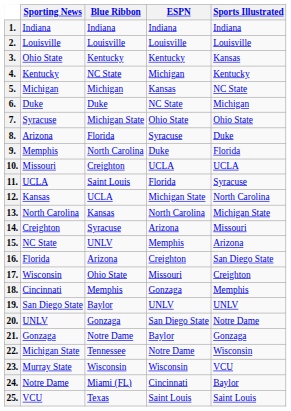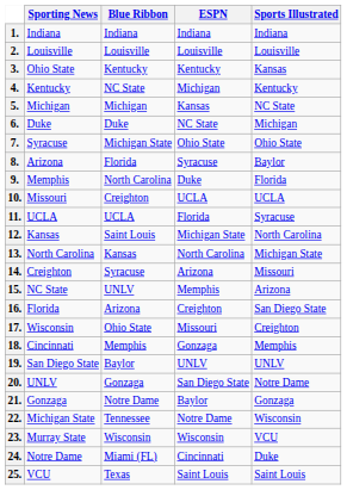 <table class="wikitable" style="white-space:nowrap; font-size:90%;">
 <tr>
 <td style="background:white; border-top-style:hidden; border-left-style:hidden;"></td>
 <th><a href='#'>Sporting News</a></th>
 <th><a href='#'>Blue Ribbon</a></th>
 <th><a href='#'>ESPN</a></th>
 <th><a href='#'>Sports Illustrated</a></th>
 </tr>
 <tr>
 <th>1.</th>
 <td><a href='#'>Indiana</a></td>
 <td><a href='#'>Indiana</a></td>
 <td><a href='#'>Indiana</a></td>
 <td><a href='#'>Indiana</a></td>
 </tr>
 <tr>
 <th>2.</th>
 <td><a href='#'>Louisville</a></td>
 <td><a href='#'>Louisville</a></td>
 <td><a href='#'>Louisville</a></td>
 <td><a href='#'>Louisville</a></td>
 </tr>
 <tr>
 <th>3.</th>
 <td><a href='#'>Ohio State</a></td>
 <td><a href='#'>Kentucky</a></td>
 <td><a href='#'>Kentucky</a></td>
 <td><a href='#'>Kansas</a></td>
 </tr>
 <tr>
 <th>4.</th>
 <td><a href='#'>Kentucky</a></td>
 <td><a href='#'>NC State</a></td>
 <td><a href='#'>Michigan</a></td>
 <td><a href='#'>Kentucky</a></td>
 </tr>
 <tr>
 <th>5.</th>
 <td><a href='#'>Michigan</a></td>
 <td><a href='#'>Michigan</a></td>
 <td><a href='#'>Kansas</a></td>
 <td><a href='#'>NC State</a></td>
 </tr>
 <tr>
 <th>6.</th>
 <td><a href='#'>Duke</a></td>
 <td><a href='#'>Duke</a></td>
 <td><a href='#'>NC State</a></td>
 <td><a href='#'>Michigan</a></td>
 </tr>
 <tr>
 <th>7.</th>
 <td><a href='#'>Syracuse</a></td>
 <td><a href='#'>Michigan State</a></td>
 <td><a href='#'>Ohio State</a></td>
 <td><a href='#'>Ohio State</a></td>
 </tr>
 <tr>
 <th>8.</th>
 <td><a href='#'>Arizona</a></td>
 <td><a href='#'>Florida</a></td>
 <td><a href='#'>Syracuse</a></td>
-<td><a href='#'>Duke</a></td>
+<td><a href='#'>Baylor</a></td>
 </tr>
 <tr>
 <th>9.</th>
 <td><a href='#'>Memphis</a></td>
 <td><a href='#'>North Carolina</a></td>
 <td><a href='#'>Duke</a></td>
 <td><a href='#'>Florida</a></td>
 </tr>
 <tr>
 <th>10.</th>
 <td><a href='#'>Missouri</a></td>
 <td><a href='#'>Creighton</a></td>
 <td><a href='#'>UCLA</a></td>
 <td><a href='#'>UCLA</a></td>
 </tr>
 <tr>
 <th>11.</th>
 <td><a href='#'>UCLA</a></td>
-<td><a href='#'>Saint Louis</a></td>
+<td><a href='#'>UCLA</a></td>
 <td><a href='#'>Florida</a></td>
 <td><a href='#'>Syracuse</a></td>
 </tr>
 <tr>
 <th>12.</th>
 <td><a href='#'>Kansas</a></td>
-<td><a href='#'>UCLA</a></td>
+<td><a href='#'>Saint Louis</a></td>
 <td><a href='#'>Michigan State</a></td>
 <td><a href='#'>North Carolina</a></td>
 </tr>
 <tr>
 <th>13.</th>
 <td><a href='#'>North Carolina</a></td>
 <td><a href='#'>Kansas</a></td>
 <td><a href='#'>North Carolina</a></td>
 <td><a href='#'>Michigan State</a></td>
 </tr>
 <tr>
 <th>14.</th>
 <td><a href='#'>Creighton</a></td>
 <td><a href='#'>Syracuse</a></td>
 <td><a href='#'>Arizona</a></td>
 <td><a href='#'>Missouri</a></td>
 </tr>
 <tr>
 <th>15.</th>
 <td><a href='#'>NC State</a></td>
 <td><a href='#'>UNLV</a></td>
 <td><a href='#'>Memphis</a></td>
 <td><a href='#'>Arizona</a></td>
 </tr>
 <tr>
 <th>16.</th>
 <td><a href='#'>Florida</a></td>
 <td><a href='#'>Arizona</a></td>
 <td><a href='#'>Creighton</a></td>
 <td><a href='#'>San Diego State</a></td>
 </tr>
 <tr>
 <th>17.</th>
 <td><a href='#'>Wisconsin</a></td>
 <td><a href='#'>Ohio State</a></td>
 <td><a href='#'>Missouri</a></td>
 <td><a href='#'>Creighton</a></td>
 </tr>
 <tr>
 <th>18.</th>
 <td><a href='#'>Cincinnati</a></td>
 <td><a href='#'>Memphis</a></td>
 <td><a href='#'>Gonzaga</a></td>
 <td><a href='#'>Memphis</a></td>
 </tr>
 <tr>
 <th>19.</th>
 <td><a href='#'>San Diego State</a></td>
 <td><a href='#'>Baylor</a></td>
 <td><a href='#'>UNLV</a></td>
 <td><a href='#'>UNLV</a></td>
 </tr>
 <tr>
 <th>20.</th>
 <td><a href='#'>UNLV</a></td>
 <td><a href='#'>Gonzaga</a></td>
 <td><a href='#'>San Diego State</a></td>
 <td><a href='#'>Notre Dame</a></td>
 </tr>
 <tr>
 <th>21.</th>
 <td><a href='#'>Gonzaga</a></td>
 <td><a href='#'>Notre Dame</a></td>
 <td><a href='#'>Baylor</a></td>
 <td><a href='#'>Gonzaga</a></td>
 </tr>
 <tr>
 <th>22.</th>
 <td><a href='#'>Michigan State</a></td>
 <td><a href='#'>Tennessee</a></td>
 <td><a href='#'>Notre Dame</a></td>
 <td><a href='#'>Wisconsin</a></td>
 </tr>
 <tr>
 <th>23.</th>
 <td><a href='#'>Murray State</a></td>
 <td><a href='#'>Wisconsin</a></td>
 <td><a href='#'>Wisconsin</a></td>
 <td><a href='#'>VCU</a></td>
 </tr>
 <tr>
 <th>24.</th>
 <td><a href='#'>Notre Dame</a></td>
 <td><a href='#'>Miami (FL)</a></td>
 <td><a href='#'>Cincinnati</a></td>
-<td><a href='#'>Baylor</a></td>
+<td><a href='#'>Duke</a></td>
 </tr>
 <tr>
 <th>25.</th>
 <td><a href='#'>VCU</a></td>
 <td><a href='#'>Texas</a></td>
 <td><a href='#'>Saint Louis</a></td>
 <td><a href='#'>Saint Louis</a></td>
 </tr>
 </table>
